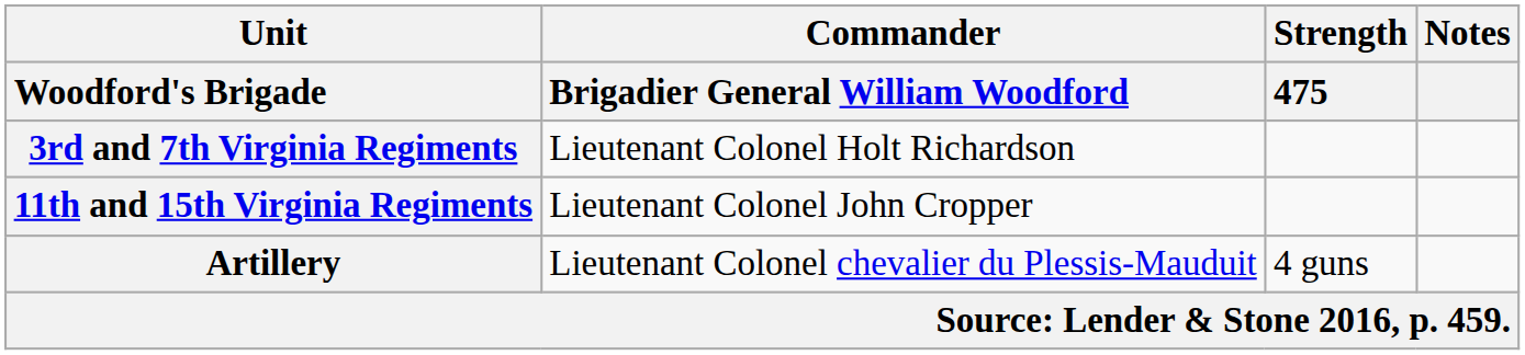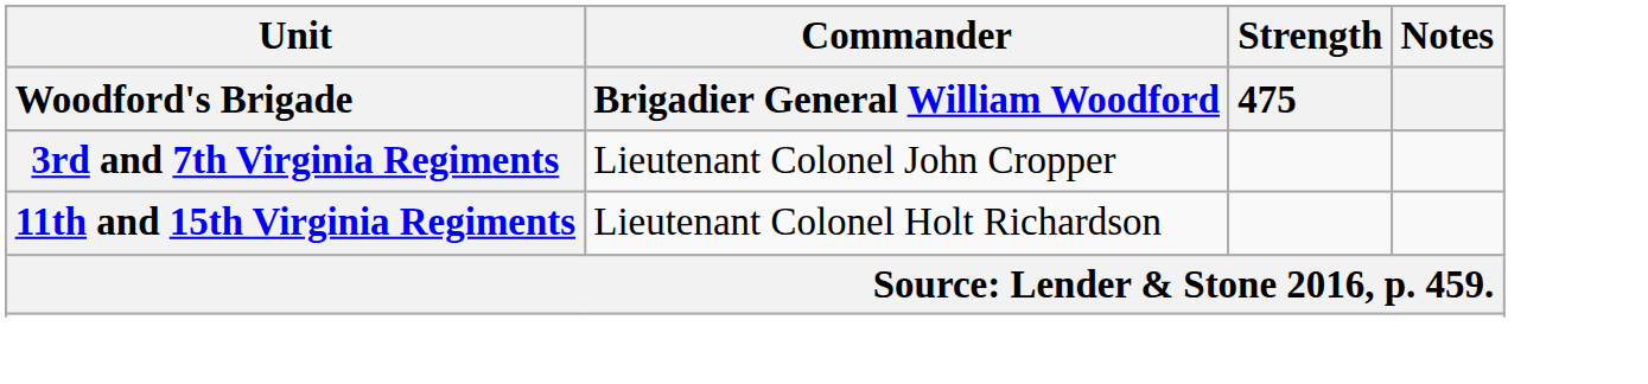 <table class="wikitable plainrowheaders">
 <tr>
 <th scope="col">Unit</th>
 <th scope="col">Commander</th>
 <th scope="col">Strength</th>
 <th scope="col">Notes</th>
 </tr>
 <tr>
 <th scope="col" style="text-align: left;">Woodford's Brigade</th>
 <th scope="row" style="text-align: left;">Brigadier General <a href='#'>William Woodford</a></th>
 <th scope="row" style="text-align: left;">475</th>
 <th scope="row" style="text-align: left;"></th>
 </tr>
 <tr>
 <th scope="row"><a href='#'>3rd</a> and <a href='#'>7th Virginia Regiments</a></th>
-<td>Lieutenant Colonel Holt Richardson</td>
+<td>Lieutenant Colonel John Cropper</td>
 <td></td>
 <td></td>
 </tr>
 <tr>
 <th scope="row"><a href='#'>11th</a> and <a href='#'>15th Virginia Regiments</a></th>
-<td>Lieutenant Colonel John Cropper</td>
+<td>Lieutenant Colonel Holt Richardson</td>
 <td></td>
-<td></td>
-</tr>
-<tr>
-<th scope="row">Artillery</th>
-<td>Lieutenant Colonel <a href='#'>chevalier du Plessis-Mauduit</a></td>
-<td>4 guns</td>
 <td></td>
 </tr>
 <tr>
 <th scope="row" colspan="4" style="border: none; text-align: right;">Source: Lender & Stone 2016, p. 459.</th>
 </tr>
 <tr>
 </tr>
 </table>
